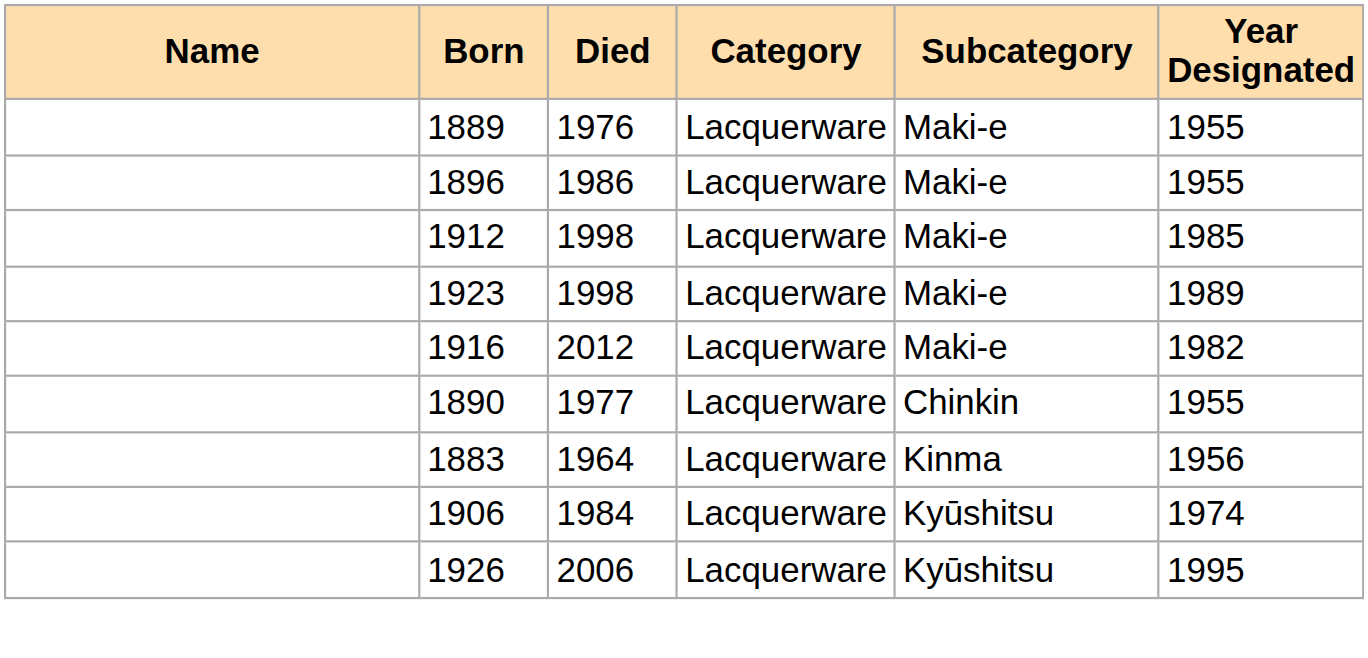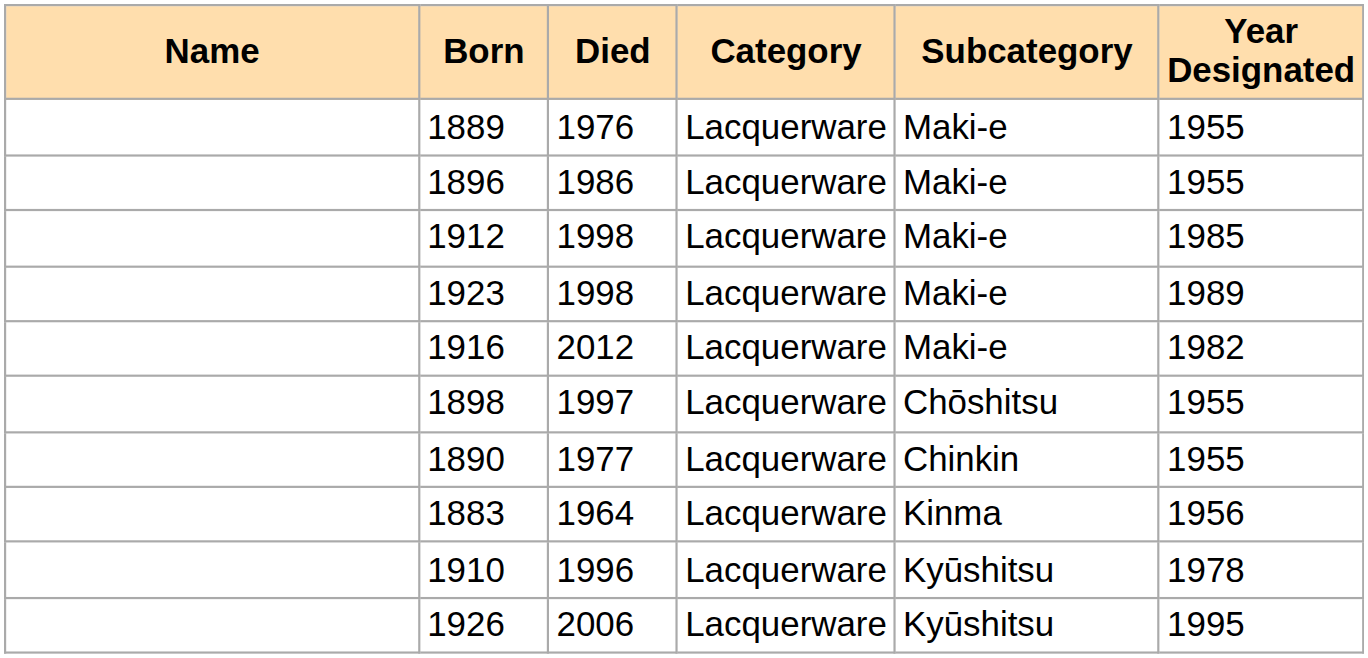 <table class="wikitable sortable"  width="100%" style="background:#ffffff;">
 <tr>
 <th width="35%" align="left" style="background:#ffdead;">Name</th>
 <th width="10%" align="left" style="background:#ffdead;">Born</th>
 <th width="10%" align="left" style="background:#ffdead;">Died</th>
 <th width="15%" align="left" style="background:#ffdead;">Category</th>
 <th width="20%" align="left" style="background:#ffdead;">Subcategory</th>
 <th width="10%" align="left" style="background:#ffdead;">Year Designated</th>
 </tr>
 <tr>
 <td></td>
 <td>1889</td>
 <td>1976</td>
 <td>Lacquerware</td>
 <td>Maki-e</td>
 <td>1955</td>
 </tr>
 <tr>
 <td></td>
 <td>1896</td>
 <td>1986</td>
 <td>Lacquerware</td>
 <td>Maki-e</td>
 <td>1955</td>
 </tr>
 <tr>
 <td></td>
 <td>1912</td>
 <td>1998</td>
 <td>Lacquerware</td>
 <td>Maki-e</td>
 <td>1985</td>
 </tr>
 <tr>
 <td></td>
 <td>1923</td>
 <td>1998</td>
 <td>Lacquerware</td>
 <td>Maki-e</td>
 <td>1989</td>
 </tr>
 <tr>
 <td></td>
 <td>1916</td>
 <td>2012</td>
 <td>Lacquerware</td>
 <td>Maki-e</td>
 <td>1982</td>
 </tr>
 <tr>
 <td></td>
+<td>1898</td>
+<td>1997</td>
+<td>Lacquerware</td>
+<td>Chōshitsu</td>
+<td>1955</td>
+</tr>
+<tr>
+<td></td>
 <td>1890</td>
 <td>1977</td>
 <td>Lacquerware</td>
 <td>Chinkin</td>
 <td>1955</td>
 </tr>
 <tr>
 <td></td>
 <td>1883</td>
 <td>1964</td>
 <td>Lacquerware</td>
 <td>Kinma</td>
 <td>1956</td>
 </tr>
 <tr>
 <td></td>
-<td>1906</td>
-<td>1984</td>
+<td>1910</td>
+<td>1996</td>
 <td>Lacquerware</td>
 <td>Kyūshitsu</td>
-<td>1974</td>
+<td>1978</td>
 </tr>
 <tr>
 <td></td>
 <td>1926</td>
 <td>2006</td>
 <td>Lacquerware</td>
 <td>Kyūshitsu</td>
 <td>1995</td>
 </tr>
 </table>
